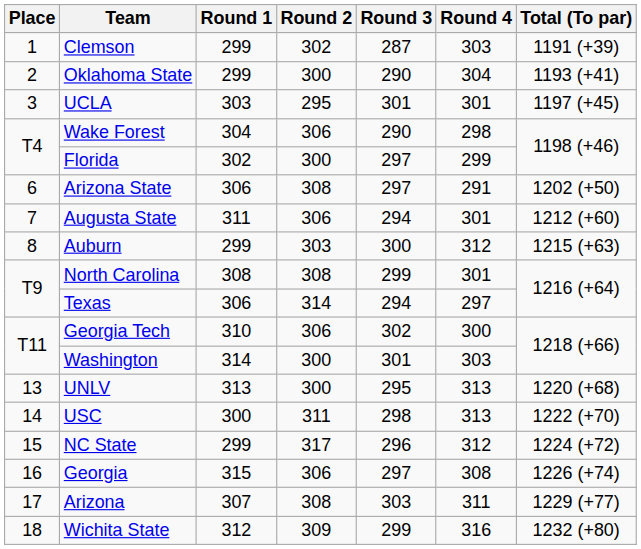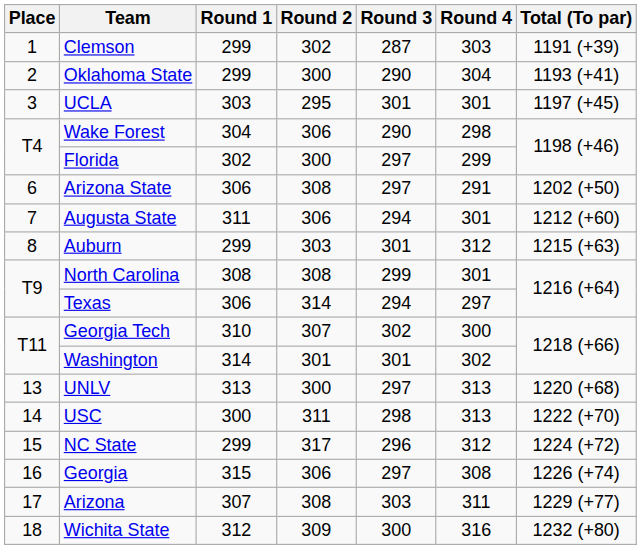 <table class="wikitable" style="text-align:center">
 <tr>
 <th>Place</th>
 <th>Team</th>
 <th>Round 1</th>
 <th>Round 2</th>
 <th>Round 3</th>
 <th>Round 4</th>
 <th>Total (To par)</th>
 </tr>
 <tr>
 <td>1</td>
 <td align=left><a href='#'>Clemson</a></td>
 <td>299</td>
 <td>302</td>
 <td>287</td>
 <td>303</td>
 <td>1191 (+39)</td>
 </tr>
 <tr>
 <td>2</td>
 <td align=left><a href='#'>Oklahoma State</a></td>
 <td>299</td>
 <td>300</td>
 <td>290</td>
 <td>304</td>
 <td>1193 (+41)</td>
 </tr>
 <tr>
 <td>3</td>
 <td align=left><a href='#'>UCLA</a></td>
 <td>303</td>
 <td>295</td>
 <td>301</td>
 <td>301</td>
 <td>1197 (+45)</td>
 </tr>
 <tr>
 <td rowspan=2>T4</td>
 <td align=left><a href='#'>Wake Forest</a></td>
 <td>304</td>
 <td>306</td>
 <td>290</td>
 <td>298</td>
 <td rowspan=2>1198 (+46)</td>
 </tr>
 <tr>
 <td align=left><a href='#'>Florida</a></td>
 <td>302</td>
 <td>300</td>
 <td>297</td>
 <td>299</td>
 </tr>
 <tr>
 <td>6</td>
 <td align=left><a href='#'>Arizona State</a></td>
 <td>306</td>
 <td>308</td>
 <td>297</td>
 <td>291</td>
 <td>1202 (+50)</td>
 </tr>
 <tr>
 <td>7</td>
 <td align=left><a href='#'>Augusta State</a></td>
 <td>311</td>
 <td>306</td>
 <td>294</td>
 <td>301</td>
 <td>1212 (+60)</td>
 </tr>
 <tr>
 <td>8</td>
 <td align=left><a href='#'>Auburn</a></td>
 <td>299</td>
 <td>303</td>
-<td>300</td>
+<td>301</td>
 <td>312</td>
 <td>1215 (+63)</td>
 </tr>
 <tr>
 <td rowspan=2>T9</td>
 <td align=left><a href='#'>North Carolina</a></td>
 <td>308</td>
 <td>308</td>
 <td>299</td>
 <td>301</td>
 <td rowspan=2>1216 (+64)</td>
 </tr>
 <tr>
 <td align=left><a href='#'>Texas</a></td>
 <td>306</td>
 <td>314</td>
 <td>294</td>
 <td>297</td>
 </tr>
 <tr>
 <td rowspan=2>T11</td>
 <td align=left><a href='#'>Georgia Tech</a></td>
 <td>310</td>
-<td>306</td>
+<td>307</td>
 <td>302</td>
 <td>300</td>
 <td rowspan=2>1218 (+66)</td>
 </tr>
 <tr>
 <td align=left><a href='#'>Washington</a></td>
 <td>314</td>
-<td>300</td>
 <td>301</td>
-<td>303</td>
+<td>301</td>
+<td>302</td>
 </tr>
 <tr>
 <td>13</td>
 <td align=left><a href='#'>UNLV</a></td>
 <td>313</td>
 <td>300</td>
-<td>295</td>
+<td>297</td>
 <td>313</td>
 <td>1220 (+68)</td>
 </tr>
 <tr>
 <td>14</td>
 <td align=left><a href='#'>USC</a></td>
 <td>300</td>
 <td>311</td>
 <td>298</td>
 <td>313</td>
 <td>1222 (+70)</td>
 </tr>
 <tr>
 <td>15</td>
 <td align=left><a href='#'>NC State</a></td>
 <td>299</td>
 <td>317</td>
 <td>296</td>
 <td>312</td>
 <td>1224 (+72)</td>
 </tr>
 <tr>
 <td>16</td>
 <td align=left><a href='#'>Georgia</a></td>
 <td>315</td>
 <td>306</td>
 <td>297</td>
 <td>308</td>
 <td>1226 (+74)</td>
 </tr>
 <tr>
 <td>17</td>
 <td align=left><a href='#'>Arizona</a></td>
 <td>307</td>
 <td>308</td>
 <td>303</td>
 <td>311</td>
 <td>1229 (+77)</td>
 </tr>
 <tr>
 <td>18</td>
 <td align=left><a href='#'>Wichita State</a></td>
 <td>312</td>
 <td>309</td>
-<td>299</td>
+<td>300</td>
 <td>316</td>
 <td>1232 (+80)</td>
 </tr>
 </table>
